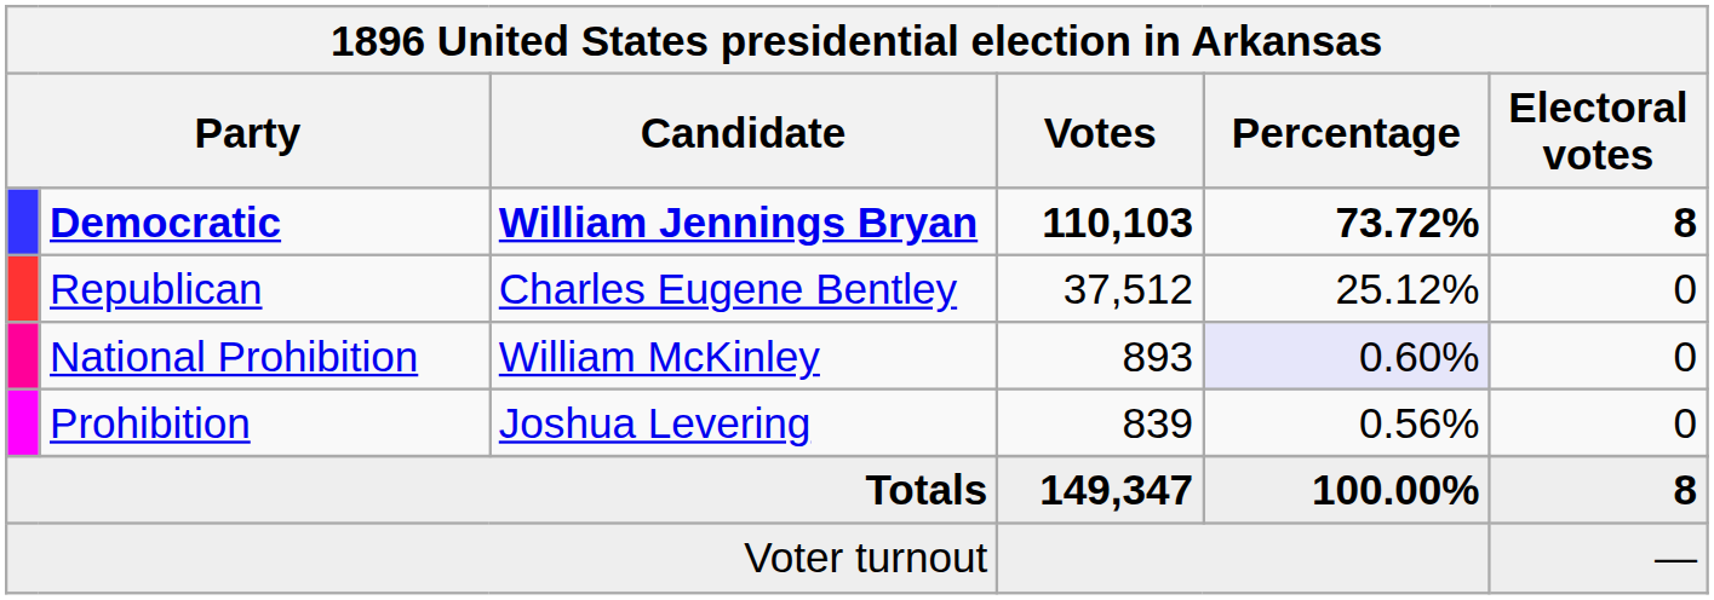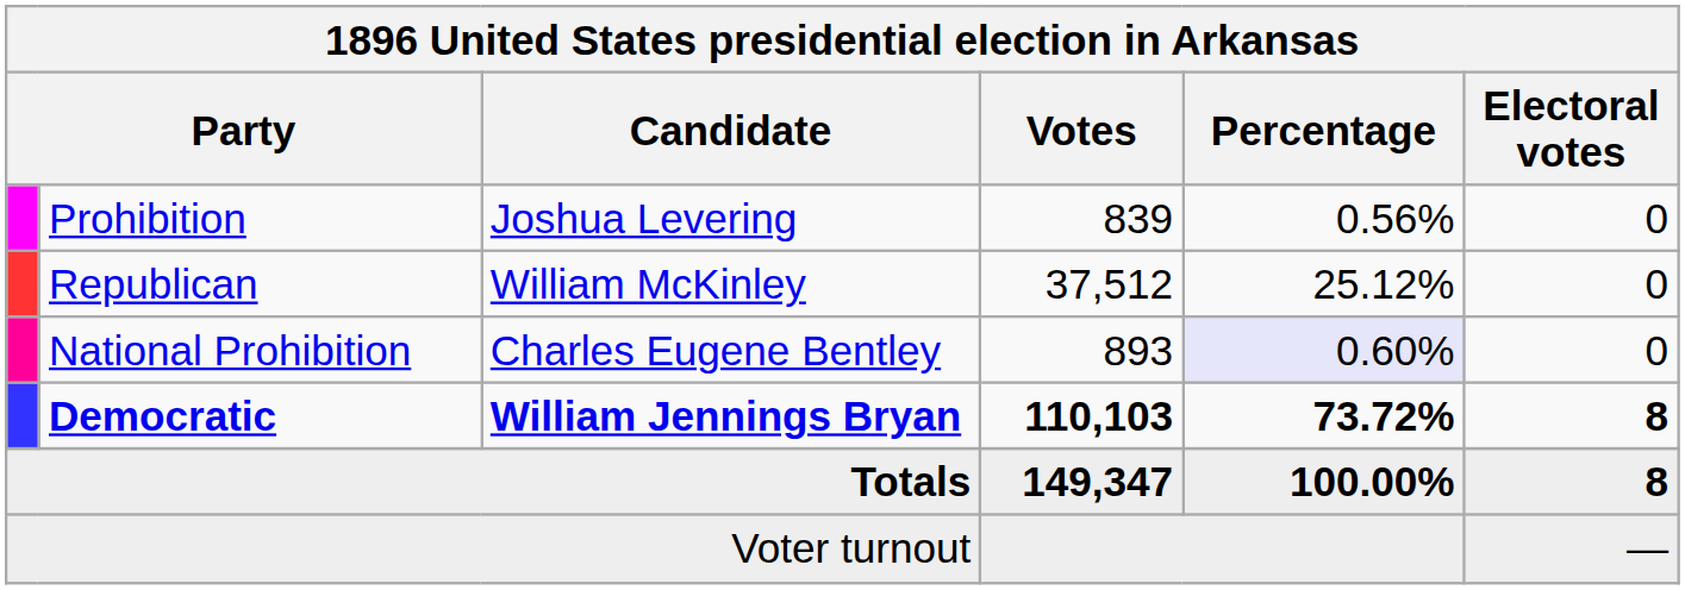 <table class="wikitable nowrap" style="font-size: 95%;">
 <tr>
 <th colspan="6">1896 United States presidential election in Arkansas</th>
 </tr>
 <tr>
 <th colspan="2" style="width: 15em">Party</th>
 <th style="width: 17em">Candidate</th>
 <th style="width: 5em">Votes</th>
 <th style="width: 7em">Percentage</th>
 <th style="width: 5em">Electoral votes</th>
 </tr>
 <tr>
-<th style="background-color:#3333FF; width: 3px"></th>
-<td style="width: 130px"><strong><a href='#'>Democratic</a></strong></td>
-<td><strong><a href='#'>William Jennings Bryan</a></strong></td>
-<td align="right"><strong>110,103</strong></td>
-<td align="right"><strong>73.72%</strong></td>
-<td align="right"><strong>8</strong></td>
+<th style="background-color:#FF00FF; width: 3px"></th>
+<td style="width: 130px"><a href='#'>Prohibition</a></td>
+<td><a href='#'>Joshua Levering</a></td>
+<td align="right">839</td>
+<td align="right">0.56%</td>
+<td align="right">0</td>
 </tr>
 <tr>
 <th style="background-color:#FF3333; width: 3px"></th>
 <td style="width: 130px"><a href='#'>Republican</a></td>
-<td><a href='#'>Charles Eugene Bentley</a></td>
+<td><a href='#'>William McKinley</a></td>
 <td align="right">37,512</td>
 <td align="right">25.12%</td>
 <td align="right">0</td>
 </tr>
 <tr>
 <th style="background-color:#f09; width: 3px"></th>
 <td style="width: 130px"><a href='#'>National Prohibition</a></td>
-<td><a href='#'>William McKinley</a></td>
+<td><a href='#'>Charles Eugene Bentley</a></td>
 <td align="right">893</td>
 <td align="right" style="background: lavender;">0.60%</td>
 <td align="right">0</td>
 </tr>
 <tr>
-<th style="background-color:#FF00FF; width: 3px"></th>
-<td style="width: 130px"><a href='#'>Prohibition</a></td>
-<td><a href='#'>Joshua Levering</a></td>
-<td align="right">839</td>
-<td align="right">0.56%</td>
-<td align="right">0</td>
+<th style="background-color:#3333FF; width: 3px"></th>
+<td style="width: 130px"><strong><a href='#'>Democratic</a></strong></td>
+<td><strong><a href='#'>William Jennings Bryan</a></strong></td>
+<td align="right"><strong>110,103</strong></td>
+<td align="right"><strong>73.72%</strong></td>
+<td align="right"><strong>8</strong></td>
 </tr>
 <tr>
 </tr>
 <tr bgcolor="#EEEEEE">
 <td colspan="3" align="right"><strong>Totals</strong></td>
 <td align="right"><strong>149,347</strong></td>
 <td align="right"><strong>100.00%</strong></td>
 <td align="right"><strong>8</strong></td>
 </tr>
 <tr bgcolor="#EEEEEE">
 <td colspan="3" align="right">Voter turnout</td>
 <td colspan="2" align="right"></td>
 <td align="right">—</td>
 </tr>
 </table>
